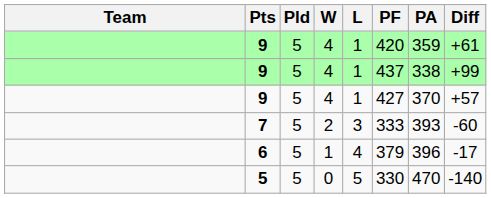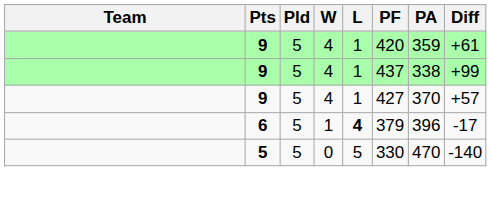 <table class=wikitable style="text-align:center">
 <tr>
 <th width=220>Team</th>
 <th width=20>Pts</th>
 <th width=20>Pld</th>
 <th width=20>W</th>
 <th width=20>L</th>
 <th width=20>PF</th>
 <th width=20>PA</th>
 <th width=25>Diff</th>
 </tr>
 <tr bgcolor=#aaffaa>
 <td align=left></td>
 <td><strong>9</strong></td>
 <td>5</td>
 <td>4</td>
 <td>1</td>
 <td>420</td>
 <td>359</td>
 <td>+61</td>
 </tr>
 <tr bgcolor=#aaffaa>
 <td align=left></td>
 <td><strong>9</strong></td>
 <td>5</td>
 <td>4</td>
 <td>1</td>
 <td>437</td>
 <td>338</td>
 <td>+99</td>
 </tr>
 <tr bgcolor=>
 <td align=left></td>
 <td><strong>9</strong></td>
 <td>5</td>
 <td>4</td>
 <td>1</td>
 <td>427</td>
 <td>370</td>
 <td>+57</td>
 </tr>
 <tr bgcolor=>
-<td align=left></td>
-<td><strong>7</strong></td>
-<td>5</td>
-<td>2</td>
-<td>3</td>
-<td>333</td>
-<td>393</td>
-<td>-60</td>
-</tr>
-<tr bgcolor=>
 <td align=left><br></td>
 <td><strong>6</strong></td>
 <td>5</td>
 <td>1</td>
-<td>4</td>
+<td><strong>4</strong></td>
 <td>379</td>
 <td>396</td>
 <td>-17</td>
 </tr>
 <tr bgcolor=>
 <td align=left><br></td>
 <td><strong>5</strong></td>
 <td>5</td>
 <td>0</td>
 <td>5</td>
 <td>330</td>
 <td>470</td>
 <td>-140</td>
 </tr>
 </table>
